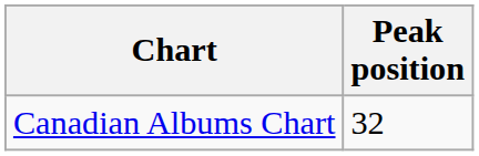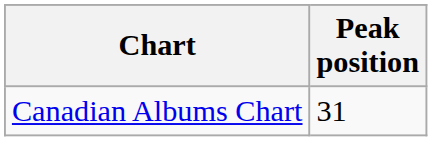 <table class="wikitable sortable">
 <tr>
 <th>Chart</th>
 <th>Peak<br>position</th>
 </tr>
 <tr>
 <td><a href='#'>Canadian Albums Chart</a></td>
-<td>32</td>
+<td>31</td>
 </tr>
 </table>
